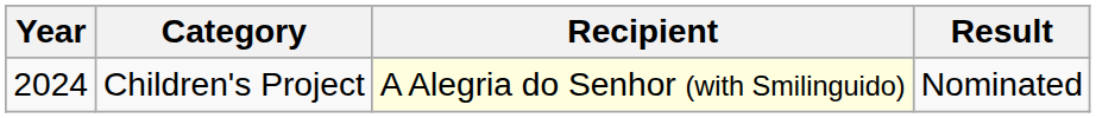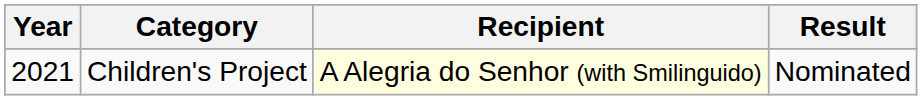 <table class="wikitable">
 <tr>
 <th>Year</th>
 <th>Category</th>
 <th>Recipient</th>
 <th>Result</th>
 </tr>
 <tr>
-<td>2024</td>
+<td>2021</td>
 <td>Children's Project</td>
 <td style="background: lightyellow;">A Alegria do Senhor <small>(with Smilinguido)</small></td>
 <td>Nominated</td>
 </tr>
 </table>
